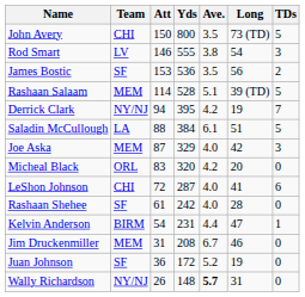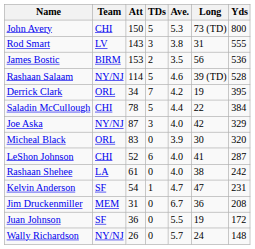 <table class="wikitable sortable">
 <tr>
 <th>Name</th>
 <th>Team</th>
 <th>Att</th>
-<th>Yds</th>
+<th>TDs</th>
 <th>Ave.</th>
 <th>Long</th>
-<th>TDs</th>
+<th>Yds</th>
 </tr>
 <tr>
 <td><a href='#'>John Avery</a></td>
 <td><a href='#'>CHI</a></td>
 <td>150</td>
+<td>5</td>
+<td>5.3</td>
+<td>73 (TD)</td>
 <td>800</td>
-<td>3.5</td>
-<td>73 (TD)</td>
-<td>5</td>
 </tr>
 <tr>
 <td><a href='#'>Rod Smart</a></td>
 <td><a href='#'>LV</a></td>
-<td>146</td>
+<td>143</td>
+<td>3</td>
+<td>3.8</td>
+<td>31</td>
 <td>555</td>
-<td>3.8</td>
-<td>54</td>
-<td>3</td>
 </tr>
 <tr>
 <td><a href='#'>James Bostic</a></td>
-<td><a href='#'>SF</a></td>
+<td><a href='#'>BIRM</a></td>
 <td>153</td>
-<td>536</td>
+<td>2</td>
 <td>3.5</td>
 <td>56</td>
-<td>2</td>
+<td>536</td>
 </tr>
 <tr>
 <td><a href='#'>Rashaan Salaam</a></td>
-<td><a href='#'>MEM</a></td>
+<td><a href='#'>NY/NJ</a></td>
 <td>114</td>
+<td>5</td>
+<td>4.6</td>
+<td>39 (TD)</td>
 <td>528</td>
-<td>5.1</td>
-<td>39 (TD)</td>
-<td>5</td>
 </tr>
 <tr>
 <td><a href='#'>Derrick Clark</a></td>
-<td><a href='#'>NY/NJ</a></td>
-<td>94</td>
-<td>395</td>
+<td><a href='#'>ORL</a></td>
+<td>34</td>
+<td>7</td>
 <td>4.2</td>
 <td>19</td>
-<td>7</td>
+<td>395</td>
 </tr>
 <tr>
 <td><a href='#'>Saladin McCullough</a></td>
-<td><a href='#'>LA</a></td>
-<td>88</td>
+<td><a href='#'>CHI</a></td>
+<td>78</td>
+<td>5</td>
+<td>4.4</td>
+<td>22</td>
 <td>384</td>
-<td>6.1</td>
-<td>51</td>
-<td>5</td>
 </tr>
 <tr>
 <td><a href='#'>Joe Aska</a></td>
-<td><a href='#'>MEM</a></td>
+<td><a href='#'>NY/NJ</a></td>
 <td>87</td>
-<td>329</td>
+<td>3</td>
 <td>4.0</td>
 <td>42</td>
-<td>3</td>
+<td>329</td>
 </tr>
 <tr>
 <td><a href='#'>Micheal Black</a></td>
 <td><a href='#'>ORL</a></td>
 <td>83</td>
+<td>0</td>
+<td>3.9</td>
+<td>30</td>
 <td>320</td>
-<td>4.2</td>
-<td>20</td>
-<td>0</td>
 </tr>
 <tr>
 <td><a href='#'>LeShon Johnson</a></td>
 <td><a href='#'>CHI</a></td>
-<td>72</td>
-<td>287</td>
+<td>52</td>
+<td>6</td>
 <td>4.0</td>
 <td>41</td>
-<td>6</td>
+<td>287</td>
 </tr>
 <tr>
 <td><a href='#'>Rashaan Shehee</a></td>
-<td><a href='#'>SF</a></td>
+<td><a href='#'>LA</a></td>
 <td>61</td>
+<td>0</td>
+<td>4.0</td>
+<td>38</td>
 <td>242</td>
-<td>4.0</td>
-<td>28</td>
-<td>0</td>
 </tr>
 <tr>
 <td><a href='#'>Kelvin Anderson</a></td>
-<td><a href='#'>BIRM</a></td>
+<td><a href='#'>SF</a></td>
 <td>54</td>
+<td>1</td>
+<td>4.7</td>
+<td>47</td>
 <td>231</td>
-<td>4.4</td>
-<td>47</td>
-<td>1</td>
 </tr>
 <tr>
 <td><a href='#'>Jim Druckenmiller</a></td>
 <td><a href='#'>MEM</a></td>
 <td>31</td>
+<td>0</td>
+<td>6.7</td>
+<td>36</td>
 <td>208</td>
-<td>6.7</td>
-<td>46</td>
-<td>0</td>
 </tr>
 <tr>
 <td><a href='#'>Juan Johnson</a></td>
 <td><a href='#'>SF</a></td>
 <td>36</td>
+<td>0</td>
+<td>5.5</td>
+<td>19</td>
 <td>172</td>
-<td>5.2</td>
-<td>19</td>
-<td>0</td>
 </tr>
 <tr>
 <td><a href='#'>Wally Richardson</a></td>
 <td><a href='#'>NY/NJ</a></td>
 <td>26</td>
+<td>0</td>
+<td>5.7</td>
+<td>24</td>
 <td>148</td>
-<td><strong>5.7</strong></td>
-<td>31</td>
-<td>0</td>
 </tr>
 </table>
